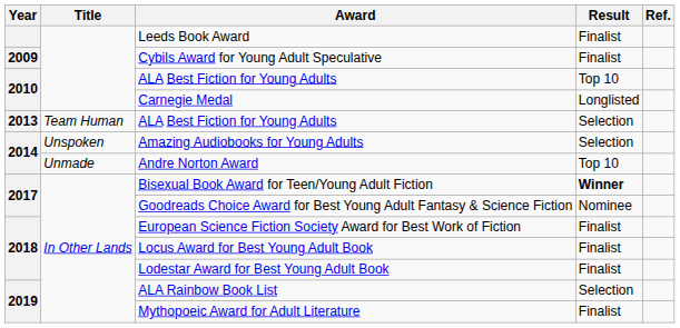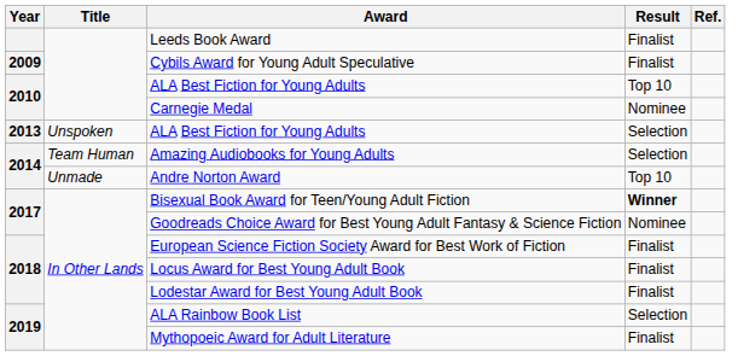 <table class="wikitable sortable mw-collapsible">
 <tr>
 <th>Year</th>
 <th>Title</th>
 <th>Award</th>
 <th>Result</th>
 <th>Ref.</th>
 </tr>
 <tr>
 <th></th>
 <td rowspan="4"><em></em></td>
 <td>Leeds Book Award</td>
 <td>Finalist</td>
 <td></td>
 </tr>
 <tr>
 <th>2009</th>
 <td><a href='#'>Cybils Award</a> for Young Adult Speculative</td>
 <td>Finalist</td>
 <td></td>
 </tr>
 <tr>
 <th rowspan="2">2010</th>
 <td><a href='#'>ALA</a> <a href='#'>Best Fiction for Young Adults</a></td>
 <td>Top 10</td>
 <td></td>
 </tr>
 <tr>
 <td><a href='#'>Carnegie Medal</a></td>
-<td>Longlisted</td>
+<td>Nominee</td>
 <td></td>
 </tr>
 <tr>
 <th>2013</th>
-<td><em>Team Human</em></td>
+<td><em>Unspoken</em></td>
 <td><a href='#'>ALA</a> <a href='#'>Best Fiction for Young Adults</a></td>
 <td>Selection</td>
 <td></td>
 </tr>
 <tr>
 <th rowspan="2">2014</th>
-<td><em>Unspoken</em></td>
+<td><em>Team Human</em></td>
 <td><a href='#'>Amazing Audiobooks for Young Adults</a></td>
 <td>Selection</td>
 <td></td>
 </tr>
 <tr>
 <td><em>Unmade</em></td>
 <td><a href='#'>Andre Norton Award</a></td>
 <td>Top 10</td>
 <td></td>
 </tr>
 <tr>
 <th rowspan="2">2017</th>
 <td rowspan="7"><em><a href='#'>In Other Lands</a></em></td>
 <td><a href='#'>Bisexual Book Award</a> for Teen/Young Adult Fiction</td>
 <td><strong>Winner</strong></td>
 <td></td>
 </tr>
 <tr>
 <td><a href='#'>Goodreads Choice Award</a> for Best Young Adult Fantasy & Science Fiction</td>
 <td>Nominee</td>
 <td></td>
 </tr>
 <tr>
 <th rowspan="3">2018</th>
 <td><a href='#'>European Science Fiction Society</a> Award for Best Work of Fiction</td>
 <td>Finalist</td>
 <td></td>
 </tr>
 <tr>
 <td><a href='#'>Locus Award for Best Young Adult Book</a></td>
 <td>Finalist</td>
 <td></td>
 </tr>
 <tr>
 <td><a href='#'>Lodestar Award for Best Young Adult Book</a></td>
 <td>Finalist</td>
 <td></td>
 </tr>
 <tr>
 <th rowspan="2">2019</th>
 <td><a href='#'>ALA Rainbow Book List</a></td>
 <td>Selection</td>
 <td></td>
 </tr>
 <tr>
 <td><a href='#'>Mythopoeic Award for Adult Literature</a></td>
 <td>Finalist</td>
 <td></td>
 </tr>
 </table>
